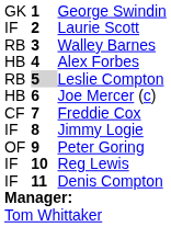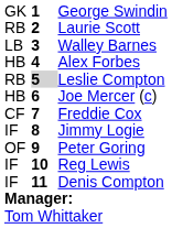 <table style="font-size: 90%" cellspacing="0" cellpadding="0">
 <tr>
 <td colspan="4"></td>
 </tr>
 <tr>
 <th width="25"></th>
 <th width="25"></th>
 </tr>
 <tr>
 <td>GK</td>
 <td><strong>1</strong></td>
 <td> <a href='#'>George Swindin</a></td>
 </tr>
 <tr>
-<td>IF</td>
+<td>RB</td>
 <td><strong>2</strong></td>
 <td> <a href='#'>Laurie Scott</a></td>
 </tr>
 <tr>
-<td>RB</td>
+<td>LB</td>
 <td><strong>3</strong></td>
 <td> <a href='#'>Walley Barnes</a></td>
 </tr>
 <tr>
 <td>HB</td>
 <td><strong>4</strong></td>
 <td> <a href='#'>Alex Forbes</a></td>
 </tr>
 <tr>
 <td>RB</td>
 <td style="background: lightgrey;"><strong>5</strong></td>
 <td> <a href='#'>Leslie Compton</a></td>
 </tr>
 <tr>
 <td>HB</td>
 <td><strong>6</strong></td>
 <td> <a href='#'>Joe Mercer</a> (<a href='#'>c</a>)</td>
 </tr>
 <tr>
 <td>CF</td>
 <td><strong>7</strong></td>
 <td> <a href='#'>Freddie Cox</a></td>
 </tr>
 <tr>
 <td>IF</td>
 <td><strong>8</strong></td>
 <td> <a href='#'>Jimmy Logie</a></td>
 </tr>
 <tr>
 <td>OF</td>
 <td><strong>9</strong></td>
 <td> <a href='#'>Peter Goring</a></td>
 </tr>
 <tr>
 <td>IF</td>
 <td><strong>10</strong></td>
 <td> <a href='#'>Reg Lewis</a></td>
 </tr>
 <tr>
 <td>IF</td>
 <td><strong>11</strong></td>
 <td> <a href='#'>Denis Compton</a></td>
 </tr>
 <tr>
 <td colspan=4><strong>Manager:</strong></td>
 </tr>
 <tr>
 <td colspan="4"> <a href='#'>Tom Whittaker</a></td>
 </tr>
 </table>
